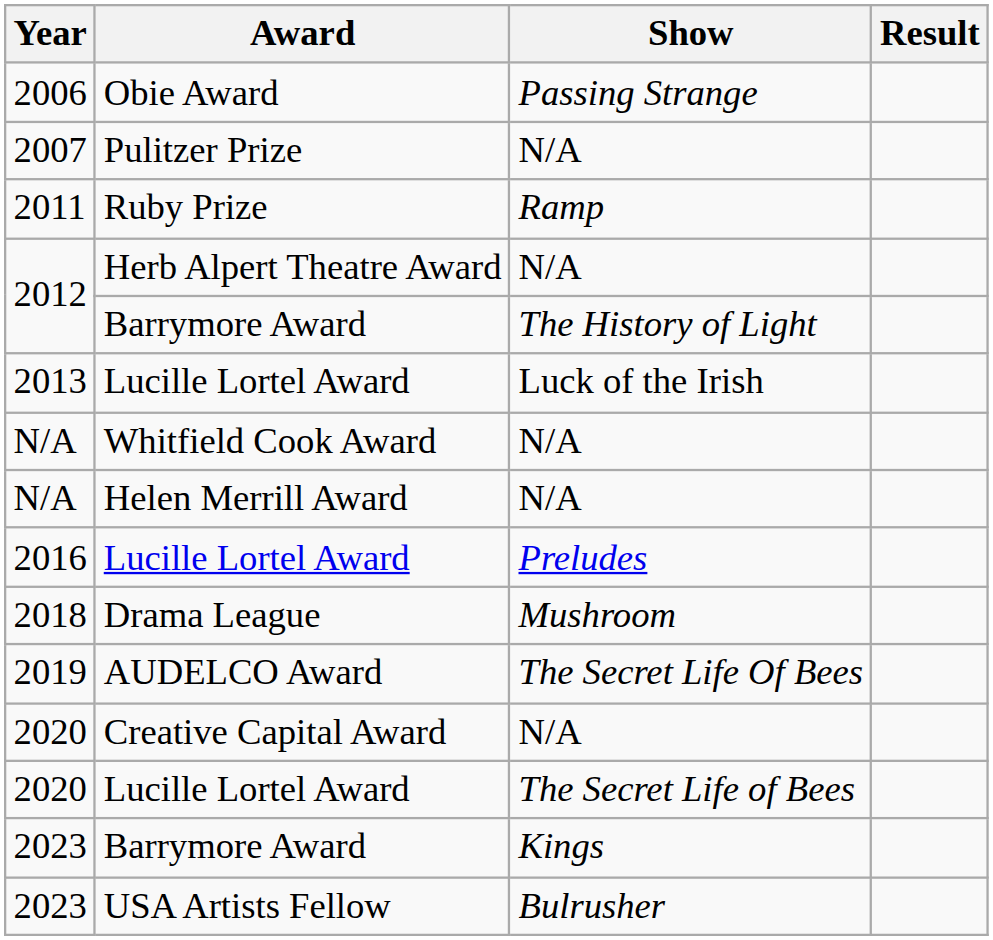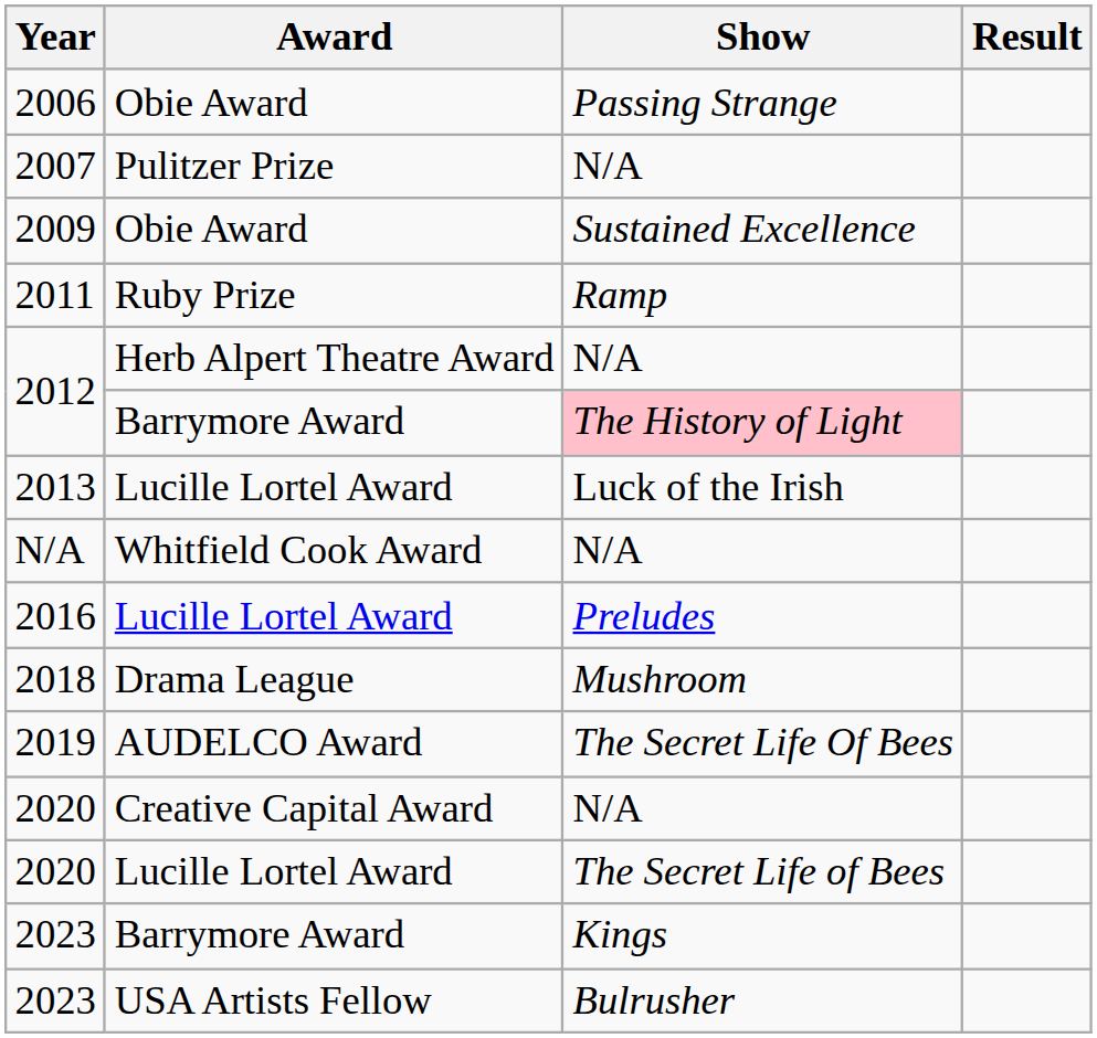 <table class="wikitable">
 <tr>
 <th>Year</th>
 <th>Award</th>
 <th>Show</th>
 <th>Result</th>
 </tr>
 <tr>
 <td>2006</td>
 <td>Obie Award</td>
 <td><em>Passing Strange</em></td>
 <td></td>
 </tr>
 <tr>
 <td>2007</td>
 <td>Pulitzer Prize</td>
 <td>N/A</td>
 <td></td>
 </tr>
 <tr>
+<td>2009</td>
+<td>Obie Award</td>
+<td><em>Sustained Excellence</em></td>
+<td></td>
+</tr>
+<tr>
 <td>2011</td>
 <td>Ruby Prize</td>
 <td><em>Ramp</em></td>
 <td></td>
 </tr>
 <tr>
 <td rowspan="2">2012</td>
 <td>Herb Alpert Theatre Award</td>
 <td>N/A</td>
 <td></td>
 </tr>
 <tr>
 <td>Barrymore Award</td>
-<td><em>The History of Light</em></td>
+<td style="background: pink;"><em>The History of Light</em></td>
 <td></td>
 </tr>
 <tr>
 <td>2013</td>
 <td>Lucille Lortel Award</td>
 <td>Luck of the Irish</td>
 <td></td>
 </tr>
 <tr>
 <td>N/A</td>
 <td>Whitfield Cook Award</td>
-<td>N/A</td>
-<td></td>
-</tr>
-<tr>
-<td>N/A</td>
-<td>Helen Merrill Award</td>
 <td>N/A</td>
 <td></td>
 </tr>
 <tr>
 <td>2016</td>
 <td><a href='#'>Lucille Lortel Award</a></td>
 <td><em><a href='#'>Preludes</a></em></td>
 <td></td>
 </tr>
 <tr>
 <td>2018</td>
 <td>Drama League</td>
 <td><em>Mushroom</em></td>
 <td></td>
 </tr>
 <tr>
 <td>2019</td>
 <td>AUDELCO Award</td>
 <td><em>The Secret Life Of Bees</em></td>
 <td></td>
 </tr>
 <tr>
 <td>2020</td>
 <td>Creative Capital Award</td>
 <td>N/A</td>
 <td></td>
 </tr>
 <tr>
 <td>2020</td>
 <td>Lucille Lortel Award</td>
 <td><em>The Secret Life of Bees</em></td>
 <td></td>
 </tr>
 <tr>
 <td>2023</td>
 <td>Barrymore Award</td>
 <td><em>Kings</em></td>
 <td></td>
 </tr>
 <tr>
 <td>2023</td>
 <td>USA Artists Fellow</td>
 <td><em>Bulrusher</em></td>
 <td></td>
 </tr>
 </table>
